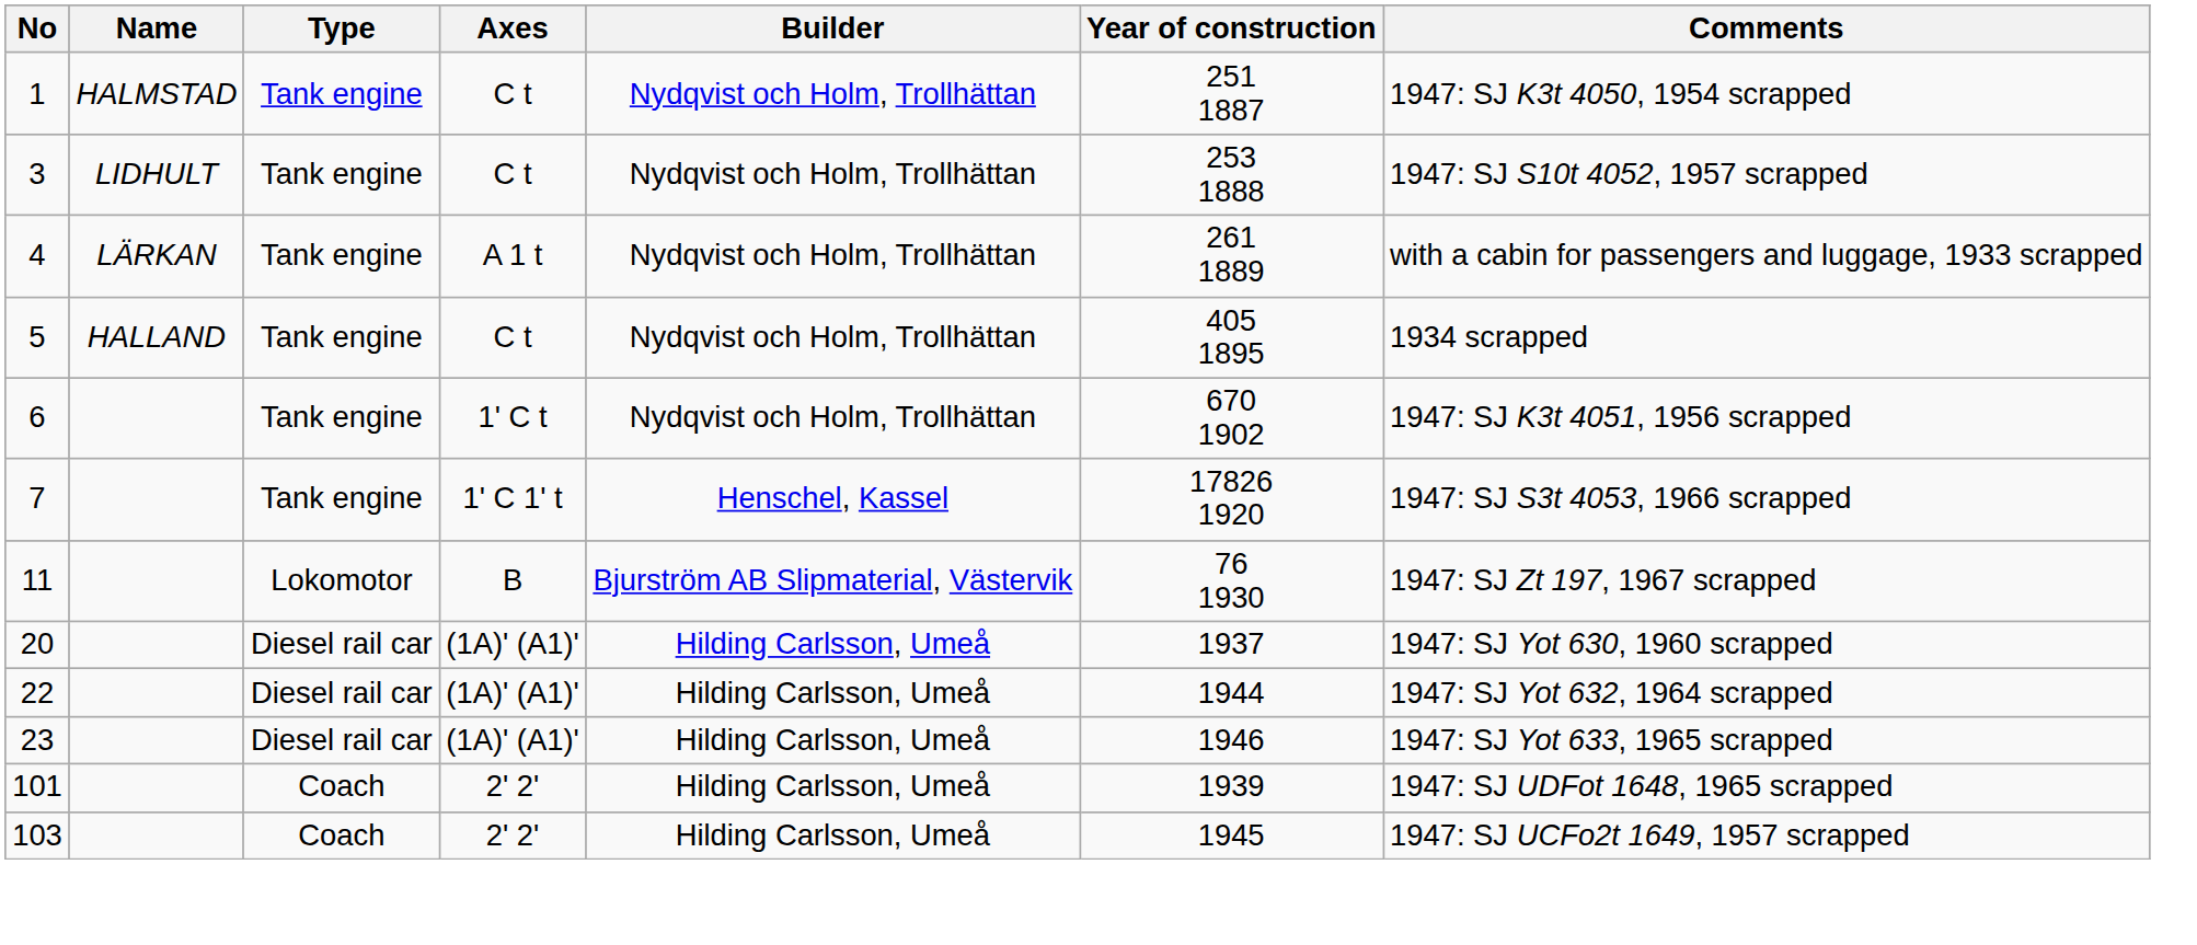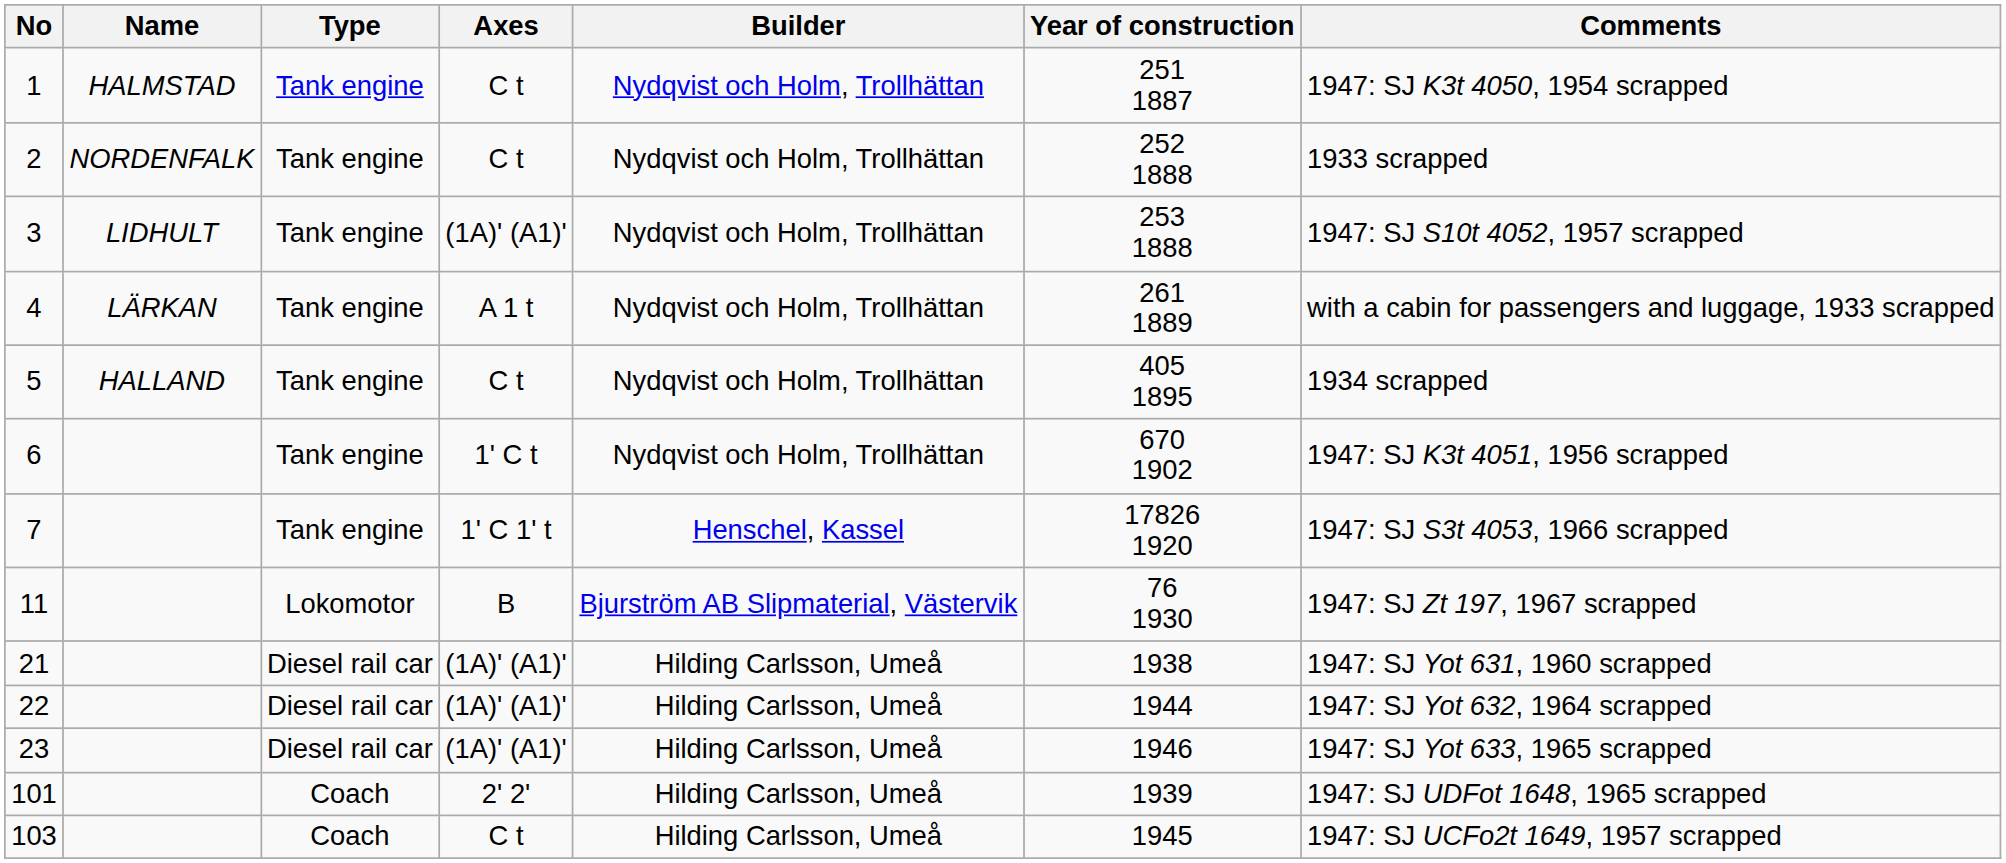 <table class="wikitable" border="1">
 <tr>
 <th>No</th>
 <th>Name</th>
 <th>Type</th>
 <th>Axes</th>
 <th>Builder</th>
 <th>Year of construction</th>
 <th>Comments</th>
 </tr>
 <tr>
 <td align=middle>1</td>
 <td align=middle><em>HALMSTAD</em></td>
 <td align=middle><a href='#'>Tank engine</a></td>
 <td align=middle>C t</td>
 <td align=middle><a href='#'>Nydqvist och Holm</a>, <a href='#'>Trollhättan</a></td>
 <td align=middle>251<br>1887</td>
 <td>1947: SJ <em>K3t 4050</em>, 1954 scrapped</td>
 </tr>
 <tr>
+<td align=middle>2</td>
+<td align=middle><em>NORDENFALK</em></td>
+<td align=middle>Tank engine</td>
+<td align=middle>C t</td>
+<td align=middle>Nydqvist och Holm, Trollhättan</td>
+<td align=middle>252<br>1888</td>
+<td>1933 scrapped</td>
+</tr>
+<tr>
 <td align=middle>3</td>
 <td align=middle><em>LIDHULT</em></td>
 <td align=middle>Tank engine</td>
-<td align=middle>C t</td>
+<td align=middle>(1A)' (A1)'</td>
 <td align=middle>Nydqvist och Holm, Trollhättan</td>
 <td align=middle>253<br>1888</td>
 <td>1947: SJ <em>S10t 4052</em>, 1957 scrapped</td>
 </tr>
 <tr>
 <td align=middle>4</td>
 <td align=middle><em>LÄRKAN</em></td>
 <td align=middle>Tank engine</td>
 <td align=middle>A 1 t</td>
 <td align=middle>Nydqvist och Holm, Trollhättan</td>
 <td align=middle>261<br>1889</td>
 <td>with a cabin for passengers and luggage, 1933 scrapped</td>
 </tr>
 <tr>
 <td align=middle>5</td>
 <td align=middle><em>HALLAND</em></td>
 <td align=middle>Tank engine</td>
 <td align=middle>C t</td>
 <td align=middle>Nydqvist och Holm, Trollhättan</td>
 <td align=middle>405<br>1895</td>
 <td>1934 scrapped</td>
 </tr>
 <tr>
 <td align=middle>6</td>
 <td align=middle></td>
 <td align=middle>Tank engine</td>
 <td align=middle>1' C t</td>
 <td align=middle>Nydqvist och Holm, Trollhättan</td>
 <td align=middle>670<br>1902</td>
 <td>1947: SJ <em>K3t 4051</em>, 1956 scrapped</td>
 </tr>
 <tr>
 <td align=middle>7</td>
 <td align=middle></td>
 <td align=middle>Tank engine</td>
 <td align=middle>1' C 1' t</td>
 <td align=middle><a href='#'>Henschel</a>, <a href='#'>Kassel</a></td>
 <td align=middle>17826<br>1920</td>
 <td>1947: SJ <em>S3t 4053</em>, 1966 scrapped</td>
 </tr>
 <tr>
 <td align=middle>11</td>
 <td align=middle></td>
 <td align=middle>Lokomotor</td>
 <td align=middle>B</td>
 <td align=middle><a href='#'>Bjurström AB Slipmaterial</a>, <a href='#'>Västervik</a></td>
 <td align=middle>76<br>1930</td>
 <td>1947: SJ <em>Zt 197</em>, 1967 scrapped</td>
 </tr>
 <tr>
-<td align=middle>20</td>
+<td align=middle>21</td>
 <td align=middle></td>
 <td align=middle>Diesel rail car</td>
 <td align=middle>(1A)' (A1)'</td>
-<td align=middle><a href='#'>Hilding Carlsson</a>, <a href='#'>Umeå</a></td>
-<td align=middle>1937</td>
-<td>1947: SJ <em>Yot 630</em>, 1960 scrapped</td>
+<td align=middle>Hilding Carlsson, Umeå</td>
+<td align=middle>1938</td>
+<td>1947: SJ <em>Yot 631</em>, 1960 scrapped</td>
 </tr>
 <tr>
 <td align=middle>22</td>
 <td align=middle></td>
 <td align=middle>Diesel rail car</td>
 <td align=middle>(1A)' (A1)'</td>
 <td align=middle>Hilding Carlsson, Umeå</td>
 <td align=middle>1944</td>
 <td>1947: SJ <em>Yot 632</em>, 1964 scrapped</td>
 </tr>
 <tr>
 <td align=middle>23</td>
 <td align=middle></td>
 <td align=middle>Diesel rail car</td>
 <td align=middle>(1A)' (A1)'</td>
 <td align=middle>Hilding Carlsson, Umeå</td>
 <td align=middle>1946</td>
 <td>1947: SJ <em>Yot 633</em>, 1965 scrapped</td>
 </tr>
 <tr>
 <td align=middle>101</td>
 <td align=middle></td>
 <td align=middle>Coach</td>
 <td align=middle>2' 2'</td>
 <td align=middle>Hilding Carlsson, Umeå</td>
 <td align=middle>1939</td>
 <td>1947: SJ <em>UDFot 1648</em>, 1965 scrapped</td>
 </tr>
 <tr>
 <td align=middle>103</td>
 <td align=middle></td>
 <td align=middle>Coach</td>
-<td align=middle>2' 2'</td>
+<td align=middle>C t</td>
 <td align=middle>Hilding Carlsson, Umeå</td>
 <td align=middle>1945</td>
 <td>1947: SJ <em>UCFo2t 1649</em>, 1957 scrapped</td>
 </tr>
 </table>
